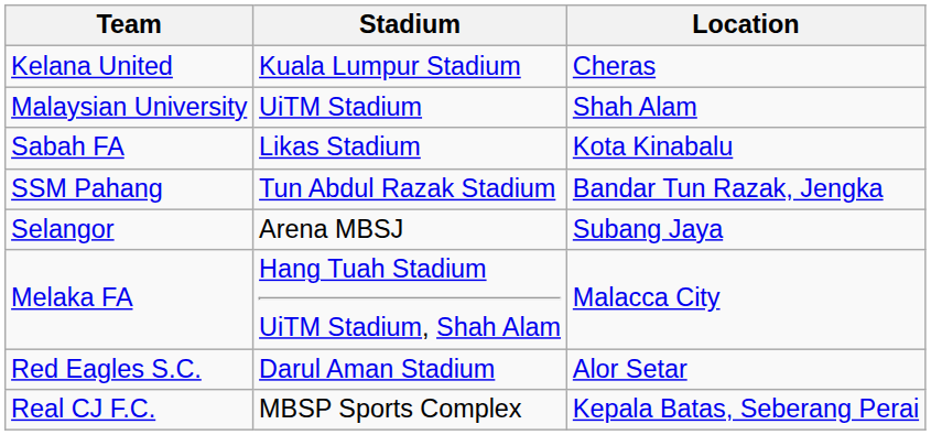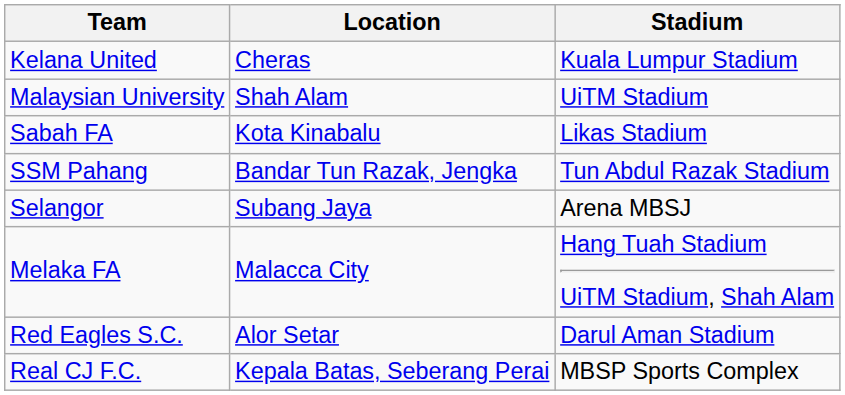 <table class="wikitable sortable">
 <tr>
 <th>Team</th>
+<th>Location</th>
 <th>Stadium</th>
-<th>Location</th>
 </tr>
 <tr>
 <td> <a href='#'>Kelana United</a></td>
+<td><a href='#'>Cheras</a></td>
 <td><a href='#'>Kuala Lumpur Stadium</a></td>
-<td><a href='#'>Cheras</a></td>
 </tr>
 <tr>
 <td> <a href='#'>Malaysian University</a></td>
+<td><a href='#'>Shah Alam</a></td>
 <td><a href='#'>UiTM Stadium</a></td>
-<td><a href='#'>Shah Alam</a></td>
 </tr>
 <tr>
 <td> <a href='#'>Sabah FA</a></td>
+<td><a href='#'>Kota Kinabalu</a></td>
 <td><a href='#'>Likas Stadium</a></td>
-<td><a href='#'>Kota Kinabalu</a></td>
 </tr>
 <tr>
 <td> <a href='#'>SSM Pahang</a></td>
+<td><a href='#'>Bandar Tun Razak, Jengka</a></td>
 <td><a href='#'>Tun Abdul Razak Stadium</a></td>
-<td><a href='#'>Bandar Tun Razak, Jengka</a></td>
 </tr>
 <tr>
 <td> <a href='#'>Selangor</a></td>
+<td><a href='#'>Subang Jaya</a></td>
 <td>Arena MBSJ</td>
-<td><a href='#'>Subang Jaya</a></td>
 </tr>
 <tr>
 <td> <a href='#'>Melaka FA</a></td>
+<td><a href='#'>Malacca City</a></td>
 <td><a href='#'>Hang Tuah Stadium</a> <hr> <a href='#'>UiTM Stadium</a>, <a href='#'>Shah Alam</a></td>
-<td><a href='#'>Malacca City</a></td>
 </tr>
 <tr>
 <td> <a href='#'>Red Eagles S.C.</a></td>
+<td><a href='#'>Alor Setar</a></td>
 <td><a href='#'>Darul Aman Stadium</a></td>
-<td><a href='#'>Alor Setar</a></td>
 </tr>
 <tr>
 <td> <a href='#'>Real CJ F.C.</a></td>
+<td><a href='#'>Kepala Batas, Seberang Perai</a></td>
 <td>MBSP Sports Complex</td>
-<td><a href='#'>Kepala Batas, Seberang Perai</a></td>
 </tr>
 </table>
